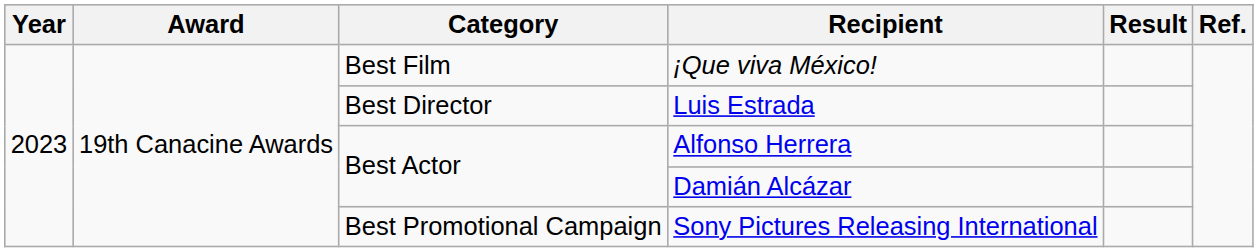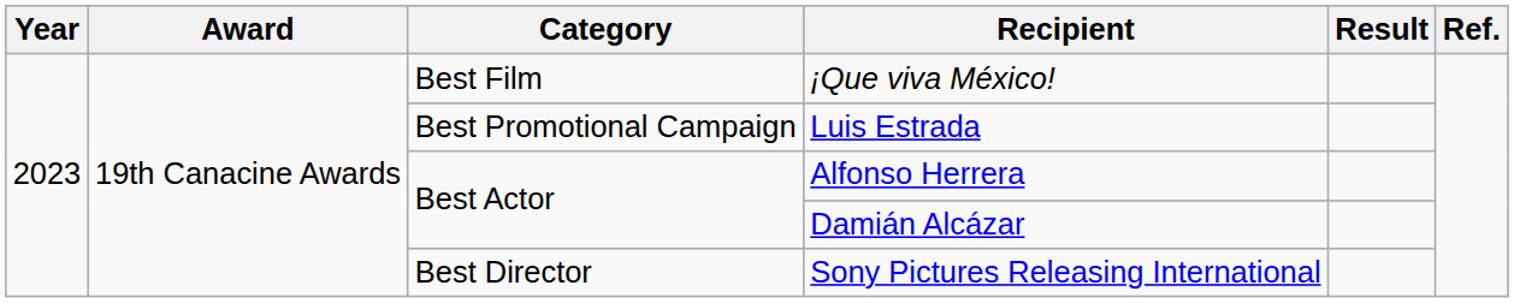 <table class="wikitable">
 <tr>
 <th>Year</th>
 <th>Award</th>
 <th>Category</th>
 <th>Recipient</th>
 <th>Result</th>
 <th>Ref.</th>
 </tr>
 <tr>
 <td rowspan="5">2023</td>
 <td rowspan="5">19th Canacine Awards</td>
 <td>Best Film</td>
 <td><em>¡Que viva México!</em></td>
 <td></td>
 <td rowspan="5"></td>
 </tr>
 <tr>
-<td>Best Director</td>
+<td>Best Promotional Campaign</td>
 <td><a href='#'>Luis Estrada</a></td>
 <td></td>
 </tr>
 <tr>
 <td rowspan="2">Best Actor</td>
 <td><a href='#'>Alfonso Herrera</a></td>
 <td></td>
 </tr>
 <tr>
 <td><a href='#'>Damián Alcázar</a></td>
 <td></td>
 </tr>
 <tr>
-<td>Best Promotional Campaign</td>
+<td>Best Director</td>
 <td><a href='#'>Sony Pictures Releasing International</a></td>
 <td></td>
 </tr>
 </table>
